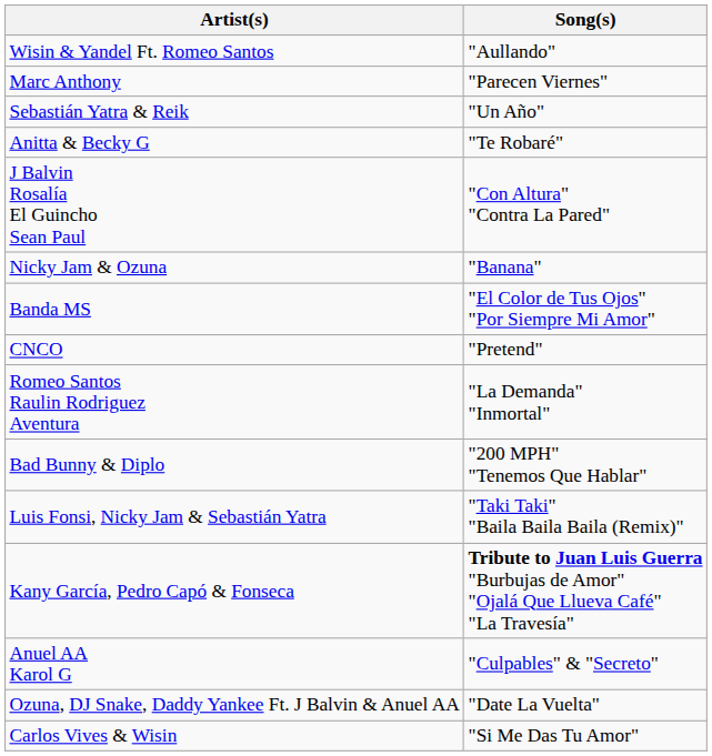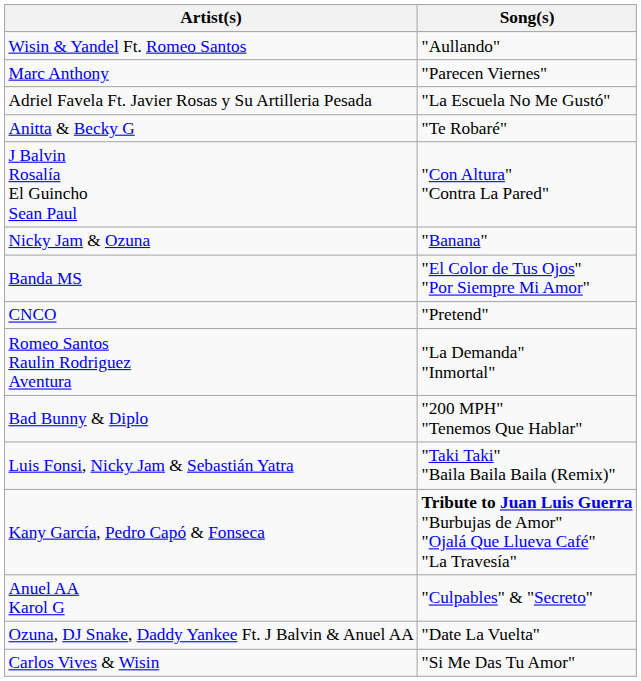 <table class="wikitable plainrowheaders">
 <tr>
 <th scope="col">Artist(s)</th>
 <th scope="col">Song(s)</th>
 </tr>
 <tr>
 <td scope="row"><a href='#'>Wisin & Yandel</a> Ft. <a href='#'>Romeo Santos</a></td>
 <td>"Aullando"</td>
 </tr>
 <tr>
 <td scope="row"><a href='#'>Marc Anthony</a></td>
 <td>"Parecen Viernes"</td>
 </tr>
 <tr>
-<td scope="row"><a href='#'>Sebastián Yatra</a> & <a href='#'>Reik</a></td>
-<td>"Un Año"</td>
+<td scope="row">Adriel Favela Ft. Javier Rosas y Su Artilleria Pesada</td>
+<td>"La Escuela No Me Gustó"</td>
 </tr>
 <tr>
 <td scope="row"><a href='#'>Anitta</a> & <a href='#'>Becky G</a></td>
 <td>"Te Robaré"</td>
 </tr>
 <tr>
 <td scope="row"><a href='#'>J Balvin</a><br><a href='#'>Rosalía</a><br>El Guincho<br><a href='#'>Sean Paul</a></td>
 <td>"<a href='#'>Con Altura</a>"<br>"Contra La Pared"</td>
 </tr>
 <tr>
 <td scope="row"><a href='#'>Nicky Jam</a> & <a href='#'>Ozuna</a></td>
 <td>"<a href='#'>Banana</a>"</td>
 </tr>
 <tr>
 <td scope="row"><a href='#'>Banda MS</a></td>
 <td>"<a href='#'>El Color de Tus Ojos</a>"<br>"<a href='#'>Por Siempre Mi Amor</a>"</td>
 </tr>
 <tr>
 <td scope="row"><a href='#'>CNCO</a></td>
 <td>"Pretend"</td>
 </tr>
 <tr>
 <td scope="row"><a href='#'>Romeo Santos</a><br><a href='#'>Raulin Rodriguez</a><br><a href='#'>Aventura</a></td>
 <td>"La Demanda"<br>"Inmortal"</td>
 </tr>
 <tr>
 <td scope="row"><a href='#'>Bad Bunny</a> & <a href='#'>Diplo</a></td>
 <td>"200 MPH"<br>"Tenemos Que Hablar"</td>
 </tr>
 <tr>
 <td scope="row"><a href='#'>Luis Fonsi</a>, <a href='#'>Nicky Jam</a> & <a href='#'>Sebastián Yatra</a></td>
 <td>"<a href='#'>Taki Taki</a>"<br>"Baila Baila Baila (Remix)"</td>
 </tr>
 <tr>
 <td scope="row"><a href='#'>Kany García</a>, <a href='#'>Pedro Capó</a> & <a href='#'>Fonseca</a></td>
 <td><strong>Tribute to <a href='#'>Juan Luis Guerra</a></strong><br>"Burbujas de Amor"<br>"<a href='#'>Ojalá Que Llueva Café</a>"<br>"La Travesía"</td>
 </tr>
 <tr>
 <td scope="row"><a href='#'>Anuel AA</a><br><a href='#'>Karol G</a></td>
 <td>"<a href='#'>Culpables</a>" & "<a href='#'>Secreto</a>"</td>
 </tr>
 <tr>
 <td scope="row"><a href='#'>Ozuna</a>, <a href='#'>DJ Snake</a>, <a href='#'>Daddy Yankee</a> Ft. J Balvin & Anuel AA</td>
 <td>"Date La Vuelta"</td>
 </tr>
 <tr>
 <td scope="row"><a href='#'>Carlos Vives</a> & <a href='#'>Wisin</a></td>
 <td>"Si Me Das Tu Amor"</td>
 </tr>
 </table>
